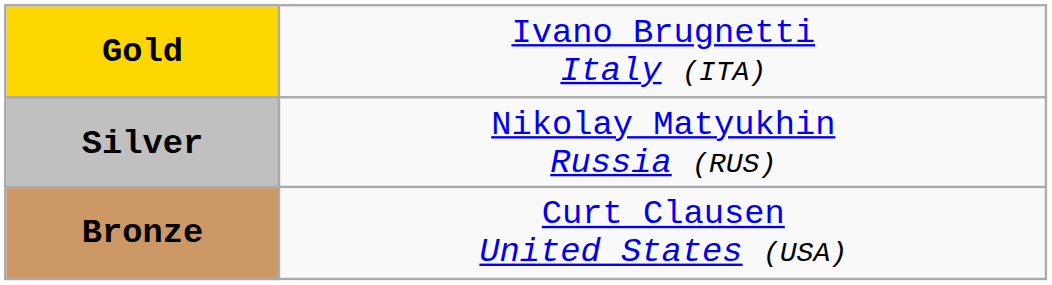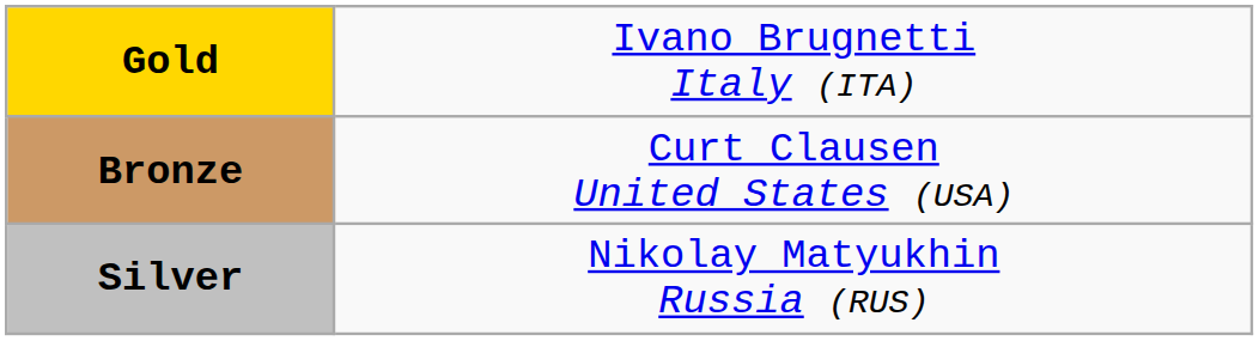 <table class="wikitable" style=" text-align:center; font-size:110%;" width="35%">
 <tr>
 <td bgcolor="gold"><strong>Gold</strong></td>
 <td> <a href='#'>Ivano Brugnetti</a><br><em><a href='#'>Italy</a> <small>(ITA)</small></em></td>
 </tr>
 <tr>
+<td bgcolor="CC9966"><strong>Bronze</strong></td>
+<td> <a href='#'>Curt Clausen</a><br><em><a href='#'>United States</a> <small>(USA)</small></em></td>
+</tr>
+<tr>
 <td bgcolor="silver"><strong>Silver</strong></td>
 <td> <a href='#'>Nikolay Matyukhin</a><br><em><a href='#'>Russia</a> <small>(RUS)</small></em></td>
 </tr>
-<tr>
-<td bgcolor="CC9966"><strong>Bronze</strong></td>
-<td> <a href='#'>Curt Clausen</a><br><em><a href='#'>United States</a> <small>(USA)</small></em></td>
-</tr>
 </table>
